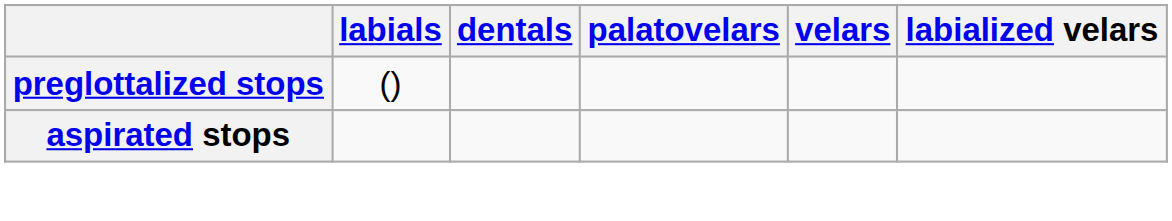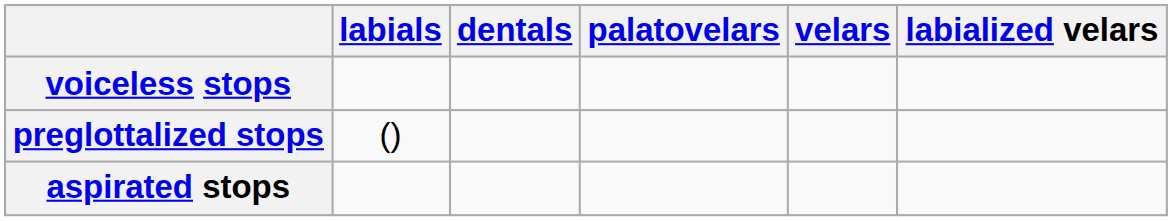 <table class="wikitable">
 <tr>
 <th></th>
 <th><a href='#'>labials</a></th>
 <th><a href='#'>dentals</a></th>
 <th><a href='#'>palatovelars</a></th>
 <th><a href='#'>velars</a></th>
 <th><a href='#'>labialized</a> velars</th>
+</tr>
+<tr>
+<th><a href='#'>voiceless</a> <a href='#'>stops</a></th>
+<td align=center></td>
+<td align=center></td>
+<td align=center></td>
+<td align=center></td>
+<td align=center></td>
 </tr>
 <tr>
 <th><a href='#'>preglottalized stops</a></th>
 <td align=center>()</td>
 <td align=center></td>
 <td align=center></td>
 <td align=center></td>
 <td align=center></td>
 </tr>
 <tr>
 <th><a href='#'>aspirated</a> stops</th>
 <td align=center></td>
 <td align=center></td>
 <td align=center></td>
 <td align=center></td>
 <td align=center></td>
 </tr>
 </table>
